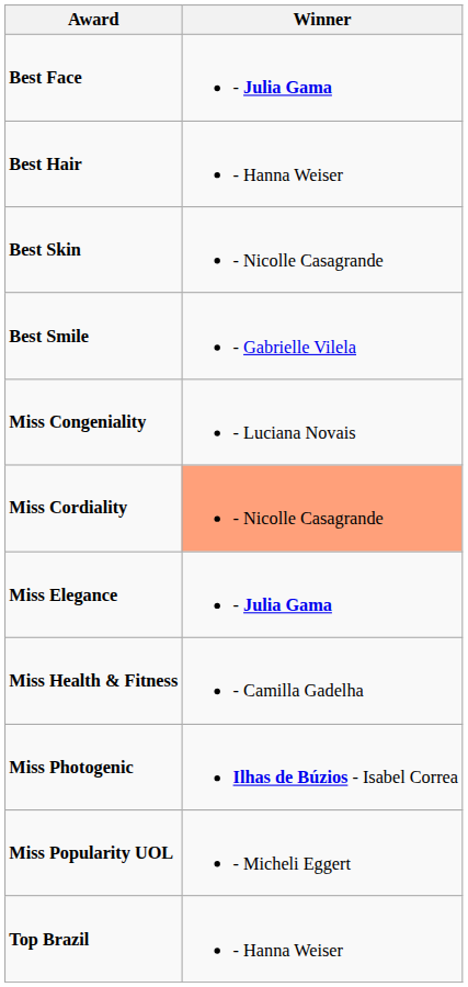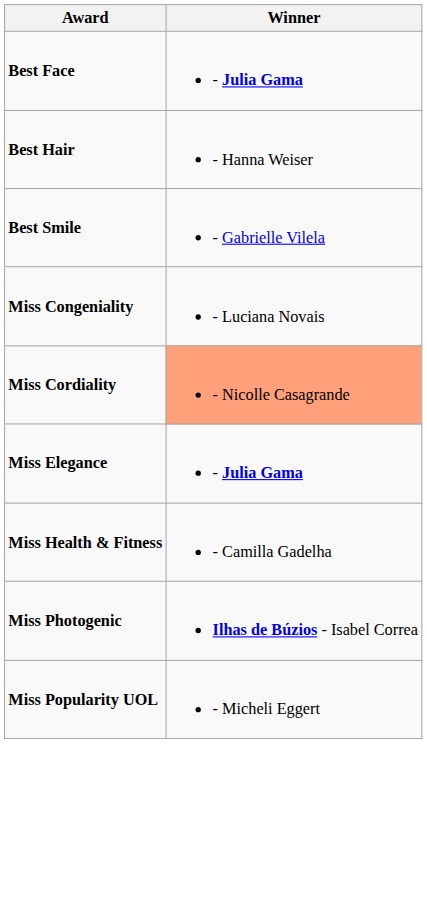 <table class="wikitable sortable" style="font-size:95%;">
 <tr>
 <th>Award</th>
 <th>Winner</th>
 </tr>
 <tr>
 <td><strong>Best Face</strong></td>
 <td><br><ul><li><strong></strong> - <strong><a href='#'>Julia Gama</a></strong></li></ul></td>
 </tr>
 <tr>
 <td><strong>Best Hair</strong></td>
 <td><br><ul><li><strong></strong> - Hanna Weiser</li></ul></td>
-</tr>
-<tr>
-<td><strong>Best Skin</strong></td>
-<td><br><ul><li><strong></strong> - Nicolle Casagrande</li></ul></td>
 </tr>
 <tr>
 <td><strong>Best Smile</strong></td>
 <td><br><ul><li><strong></strong> - <a href='#'>Gabrielle Vilela</a></li></ul></td>
 </tr>
 <tr>
 <td><strong>Miss Congeniality</strong></td>
 <td><br><ul><li><strong></strong> - Luciana Novais</li></ul></td>
 </tr>
 <tr>
 <td><strong>Miss Cordiality</strong></td>
 <td style="background: lightsalmon;"><br><ul><li><strong></strong> - Nicolle Casagrande</li></ul></td>
 </tr>
 <tr>
 <td><strong>Miss Elegance</strong></td>
 <td><br><ul><li><strong></strong> - <strong><a href='#'>Julia Gama</a></strong></li></ul></td>
 </tr>
 <tr>
 <td><strong>Miss Health & Fitness</strong></td>
 <td><br><ul><li><strong></strong> - Camilla Gadelha</li></ul></td>
 </tr>
 <tr>
 <td><strong>Miss Photogenic</strong></td>
 <td><br><ul><li><strong> <a href='#'>Ilhas de Búzios</a></strong> - Isabel Correa</li></ul></td>
 </tr>
 <tr>
 <td><strong>Miss Popularity UOL</strong></td>
 <td><br><ul><li><strong></strong> - Micheli Eggert</li></ul></td>
 </tr>
 <tr>
-<td><strong>Top Brazil</strong></td>
-<td><br><ul><li><strong></strong> - Hanna Weiser</li></ul></td>
-</tr>
-<tr>
 </tr>
 </table>
